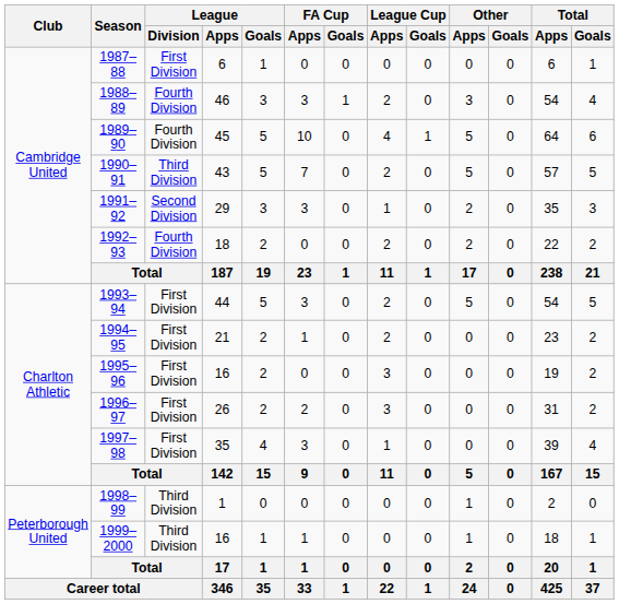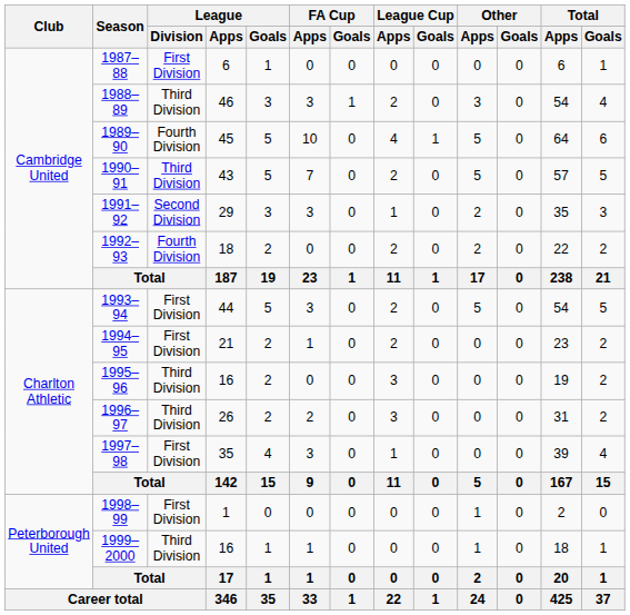 <table class="wikitable" style="text-align: center;">
 <tr>
 <th rowspan=2>Club</th>
 <th rowspan=2>Season</th>
 <th colspan=3>League</th>
 <th colspan=2>FA Cup</th>
 <th colspan=2>League Cup</th>
 <th colspan=2>Other</th>
 <th colspan=2>Total</th>
 </tr>
 <tr>
 <th>Division</th>
 <th>Apps</th>
 <th>Goals</th>
 <th>Apps</th>
 <th>Goals</th>
 <th>Apps</th>
 <th>Goals</th>
 <th>Apps</th>
 <th>Goals</th>
 <th>Apps</th>
 <th>Goals</th>
 </tr>
 <tr>
 <td rowspan=7><a href='#'>Cambridge United</a></td>
 <td><a href='#'>1987–88</a></td>
 <td><a href='#'>First Division</a></td>
 <td>6</td>
 <td>1</td>
 <td>0</td>
 <td>0</td>
 <td>0</td>
 <td>0</td>
 <td>0</td>
 <td>0</td>
 <td>6</td>
 <td>1</td>
 </tr>
 <tr>
 <td><a href='#'>1988–89</a></td>
-<td><a href='#'>Fourth Division</a></td>
+<td>Third Division</td>
 <td>46</td>
 <td>3</td>
 <td>3</td>
 <td>1</td>
 <td>2</td>
 <td>0</td>
 <td>3</td>
 <td>0</td>
 <td>54</td>
 <td>4</td>
 </tr>
 <tr>
 <td><a href='#'>1989–90</a></td>
 <td>Fourth Division</td>
 <td>45</td>
 <td>5</td>
 <td>10</td>
 <td>0</td>
 <td>4</td>
 <td>1</td>
 <td>5</td>
 <td>0</td>
 <td>64</td>
 <td>6</td>
 </tr>
 <tr>
 <td><a href='#'>1990–91</a></td>
 <td><a href='#'>Third Division</a></td>
 <td>43</td>
 <td>5</td>
 <td>7</td>
 <td>0</td>
 <td>2</td>
 <td>0</td>
 <td>5</td>
 <td>0</td>
 <td>57</td>
 <td>5</td>
 </tr>
 <tr>
 <td><a href='#'>1991–92</a></td>
 <td><a href='#'>Second Division</a></td>
 <td>29</td>
 <td>3</td>
 <td>3</td>
 <td>0</td>
 <td>1</td>
 <td>0</td>
 <td>2</td>
 <td>0</td>
 <td>35</td>
 <td>3</td>
 </tr>
 <tr>
 <td><a href='#'>1992–93</a></td>
 <td><a href='#'>Fourth Division</a></td>
 <td>18</td>
 <td>2</td>
 <td>0</td>
 <td>0</td>
 <td>2</td>
 <td>0</td>
 <td>2</td>
 <td>0</td>
 <td>22</td>
 <td>2</td>
 </tr>
 <tr>
 <th colspan=2>Total</th>
 <th>187</th>
 <th>19</th>
 <th>23</th>
 <th>1</th>
 <th>11</th>
 <th>1</th>
 <th>17</th>
 <th>0</th>
 <th>238</th>
 <th>21</th>
 </tr>
 <tr>
 <td rowspan=6><a href='#'>Charlton Athletic</a></td>
 <td><a href='#'>1993–94</a></td>
 <td>First Division</td>
 <td>44</td>
 <td>5</td>
 <td>3</td>
 <td>0</td>
 <td>2</td>
 <td>0</td>
 <td>5</td>
 <td>0</td>
 <td>54</td>
 <td>5</td>
 </tr>
 <tr>
 <td><a href='#'>1994–95</a></td>
 <td>First Division</td>
 <td>21</td>
 <td>2</td>
 <td>1</td>
 <td>0</td>
 <td>2</td>
 <td>0</td>
 <td>0</td>
 <td>0</td>
 <td>23</td>
 <td>2</td>
 </tr>
 <tr>
 <td><a href='#'>1995–96</a></td>
-<td>First Division</td>
+<td>Third Division</td>
 <td>16</td>
 <td>2</td>
 <td>0</td>
 <td>0</td>
 <td>3</td>
 <td>0</td>
 <td>0</td>
 <td>0</td>
 <td>19</td>
 <td>2</td>
 </tr>
 <tr>
 <td><a href='#'>1996–97</a></td>
-<td>First Division</td>
+<td>Third Division</td>
 <td>26</td>
 <td>2</td>
 <td>2</td>
 <td>0</td>
 <td>3</td>
 <td>0</td>
 <td>0</td>
 <td>0</td>
 <td>31</td>
 <td>2</td>
 </tr>
 <tr>
 <td><a href='#'>1997–98</a></td>
 <td>First Division</td>
 <td>35</td>
 <td>4</td>
 <td>3</td>
 <td>0</td>
 <td>1</td>
 <td>0</td>
 <td>0</td>
 <td>0</td>
 <td>39</td>
 <td>4</td>
 </tr>
 <tr>
 <th colspan=2>Total</th>
 <th>142</th>
 <th>15</th>
 <th>9</th>
 <th>0</th>
 <th>11</th>
 <th>0</th>
 <th>5</th>
 <th>0</th>
 <th>167</th>
 <th>15</th>
 </tr>
 <tr>
 <td rowspan=3><a href='#'>Peterborough United</a></td>
 <td><a href='#'>1998–99</a></td>
-<td>Third Division</td>
+<td>First Division</td>
 <td>1</td>
 <td>0</td>
 <td>0</td>
 <td>0</td>
 <td>0</td>
 <td>0</td>
 <td>1</td>
 <td>0</td>
 <td>2</td>
 <td>0</td>
 </tr>
 <tr>
 <td><a href='#'>1999–2000</a></td>
 <td>Third Division</td>
 <td>16</td>
 <td>1</td>
 <td>1</td>
 <td>0</td>
 <td>0</td>
 <td>0</td>
 <td>1</td>
 <td>0</td>
 <td>18</td>
 <td>1</td>
 </tr>
 <tr>
 <th colspan=2>Total</th>
 <th>17</th>
 <th>1</th>
 <th>1</th>
 <th>0</th>
 <th>0</th>
 <th>0</th>
 <th>2</th>
 <th>0</th>
 <th>20</th>
 <th>1</th>
 </tr>
 <tr>
 <th colspan=3>Career total</th>
 <th>346</th>
 <th>35</th>
 <th>33</th>
 <th>1</th>
 <th>22</th>
 <th>1</th>
 <th>24</th>
 <th>0</th>
 <th>425</th>
 <th>37</th>
 </tr>
 </table>
